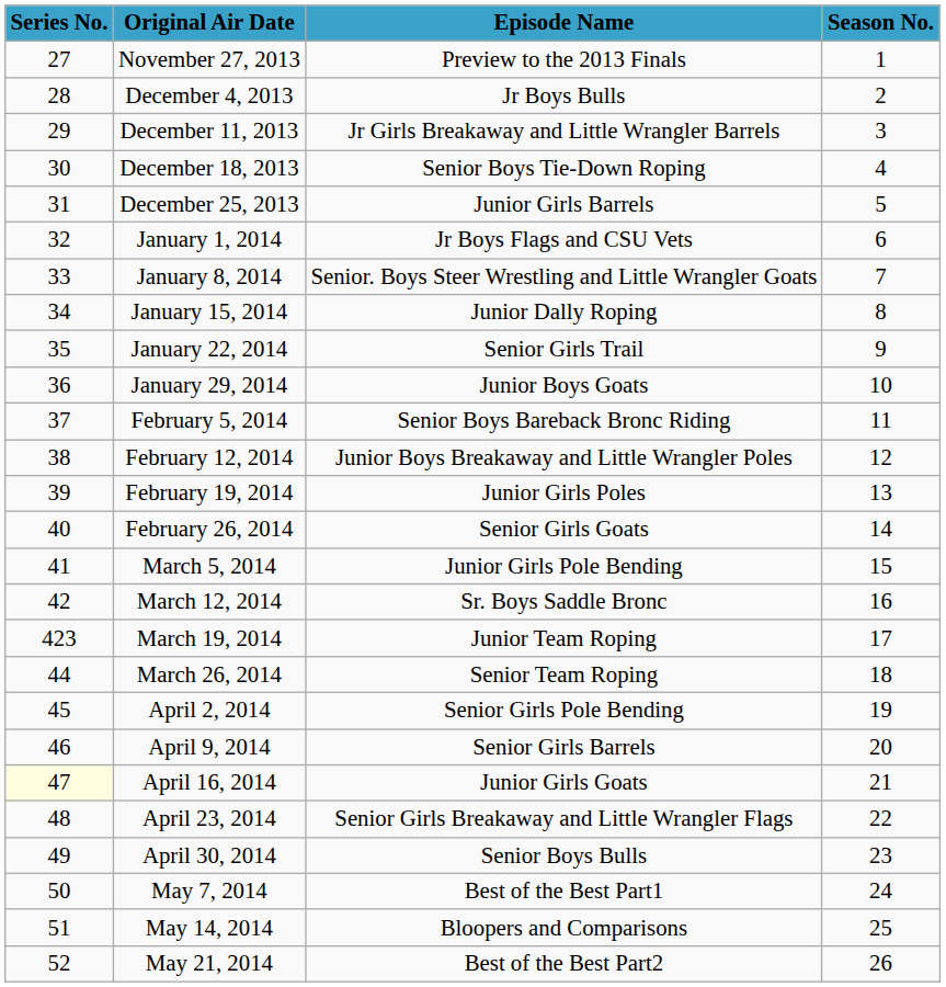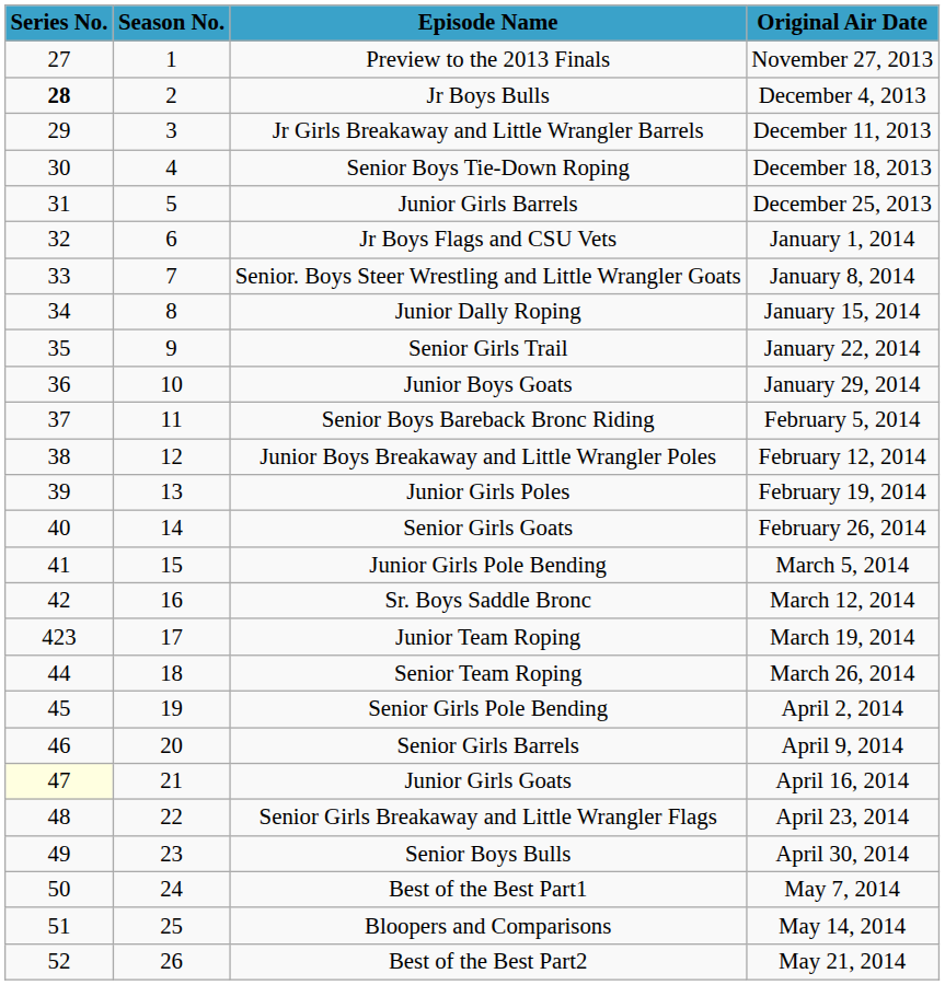 <table class="wikitable" style="text-align:center">
 <tr>
 <th scope="col" style="background-color: #3AA2C9;">Series No.</th>
+<th scope="col" style="background-color: #3AA2C9;">Season No.</th>
+<th scope="col" style="background-color: #3AA2C9;">Episode Name</th>
 <th scope="col" style="background-color: #3AA2C9;">Original Air Date</th>
-<th scope="col" style="background-color: #3AA2C9;">Episode Name</th>
-<th scope="col" style="background-color: #3AA2C9;">Season No.</th>
 </tr>
 <tr>
 <td>27</td>
+<td>1</td>
+<td>Preview to the 2013 Finals</td>
 <td>November 27, 2013</td>
-<td>Preview to the 2013 Finals</td>
-<td>1</td>
 </tr>
 <tr>
-<td>28</td>
+<td><strong>28</strong></td>
+<td>2</td>
+<td>Jr Boys Bulls</td>
 <td>December 4, 2013</td>
-<td>Jr Boys Bulls</td>
-<td>2</td>
 </tr>
 <tr>
 <td>29</td>
+<td>3</td>
+<td>Jr Girls Breakaway and Little Wrangler Barrels</td>
 <td>December 11, 2013</td>
-<td>Jr Girls Breakaway and Little Wrangler Barrels</td>
-<td>3</td>
 </tr>
 <tr>
 <td>30</td>
+<td>4</td>
+<td>Senior Boys Tie-Down Roping</td>
 <td>December 18, 2013</td>
-<td>Senior Boys Tie-Down Roping</td>
-<td>4</td>
 </tr>
 <tr>
 <td>31</td>
+<td>5</td>
+<td>Junior Girls Barrels</td>
 <td>December 25, 2013</td>
-<td>Junior Girls Barrels</td>
-<td>5</td>
 </tr>
 <tr>
 <td>32</td>
+<td>6</td>
+<td>Jr Boys Flags and CSU Vets</td>
 <td>January 1, 2014</td>
-<td>Jr Boys Flags and CSU Vets</td>
-<td>6</td>
 </tr>
 <tr>
 <td>33</td>
+<td>7</td>
+<td>Senior. Boys Steer Wrestling and Little Wrangler Goats</td>
 <td>January 8, 2014</td>
-<td>Senior. Boys Steer Wrestling and Little Wrangler Goats</td>
-<td>7</td>
 </tr>
 <tr>
 <td>34</td>
+<td>8</td>
+<td>Junior Dally Roping</td>
 <td>January 15, 2014</td>
-<td>Junior Dally Roping</td>
-<td>8</td>
 </tr>
 <tr>
 <td>35</td>
+<td>9</td>
+<td>Senior Girls Trail</td>
 <td>January 22, 2014</td>
-<td>Senior Girls Trail</td>
-<td>9</td>
 </tr>
 <tr>
 <td>36</td>
+<td>10</td>
+<td>Junior Boys Goats</td>
 <td>January 29, 2014</td>
-<td>Junior Boys Goats</td>
-<td>10</td>
 </tr>
 <tr>
 <td>37</td>
+<td>11</td>
+<td>Senior Boys Bareback Bronc Riding</td>
 <td>February 5, 2014</td>
-<td>Senior Boys Bareback Bronc Riding</td>
-<td>11</td>
 </tr>
 <tr>
 <td>38</td>
+<td>12</td>
+<td>Junior Boys Breakaway and Little Wrangler Poles</td>
 <td>February 12, 2014</td>
-<td>Junior Boys Breakaway and Little Wrangler Poles</td>
-<td>12</td>
 </tr>
 <tr>
 <td>39</td>
+<td>13</td>
+<td>Junior Girls Poles</td>
 <td>February 19, 2014</td>
-<td>Junior Girls Poles</td>
-<td>13</td>
 </tr>
 <tr>
 <td>40</td>
+<td>14</td>
+<td>Senior Girls Goats</td>
 <td>February 26, 2014</td>
-<td>Senior Girls Goats</td>
-<td>14</td>
 </tr>
 <tr>
 <td>41</td>
+<td>15</td>
+<td>Junior Girls Pole Bending</td>
 <td>March 5, 2014</td>
-<td>Junior Girls Pole Bending</td>
-<td>15</td>
 </tr>
 <tr>
 <td>42</td>
+<td>16</td>
+<td>Sr. Boys Saddle Bronc</td>
 <td>March 12, 2014</td>
-<td>Sr. Boys Saddle Bronc</td>
-<td>16</td>
 </tr>
 <tr>
 <td>423</td>
+<td>17</td>
+<td>Junior Team Roping</td>
 <td>March 19, 2014</td>
-<td>Junior Team Roping</td>
-<td>17</td>
 </tr>
 <tr>
 <td>44</td>
+<td>18</td>
+<td>Senior Team Roping</td>
 <td>March 26, 2014</td>
-<td>Senior Team Roping</td>
-<td>18</td>
 </tr>
 <tr>
 <td>45</td>
+<td>19</td>
+<td>Senior Girls Pole Bending</td>
 <td>April 2, 2014</td>
-<td>Senior Girls Pole Bending</td>
-<td>19</td>
 </tr>
 <tr>
 <td>46</td>
+<td>20</td>
+<td>Senior Girls Barrels</td>
 <td>April 9, 2014</td>
-<td>Senior Girls Barrels</td>
-<td>20</td>
 </tr>
 <tr>
 <td style="background: lightyellow;">47</td>
+<td>21</td>
+<td>Junior Girls Goats</td>
 <td>April 16, 2014</td>
-<td>Junior Girls Goats</td>
-<td>21</td>
 </tr>
 <tr>
 <td>48</td>
+<td>22</td>
+<td>Senior Girls Breakaway and Little Wrangler Flags</td>
 <td>April 23, 2014</td>
-<td>Senior Girls Breakaway and Little Wrangler Flags</td>
-<td>22</td>
 </tr>
 <tr>
 <td>49</td>
+<td>23</td>
+<td>Senior Boys Bulls</td>
 <td>April 30, 2014</td>
-<td>Senior Boys Bulls</td>
-<td>23</td>
 </tr>
 <tr>
 <td>50</td>
+<td>24</td>
+<td>Best of the Best Part1</td>
 <td>May 7, 2014</td>
-<td>Best of the Best Part1</td>
-<td>24</td>
 </tr>
 <tr>
 <td>51</td>
+<td>25</td>
+<td>Bloopers and Comparisons</td>
 <td>May 14, 2014</td>
-<td>Bloopers and Comparisons</td>
-<td>25</td>
 </tr>
 <tr>
 <td>52</td>
+<td>26</td>
+<td>Best of the Best Part2</td>
 <td>May 21, 2014</td>
-<td>Best of the Best Part2</td>
-<td>26</td>
 </tr>
 </table>
